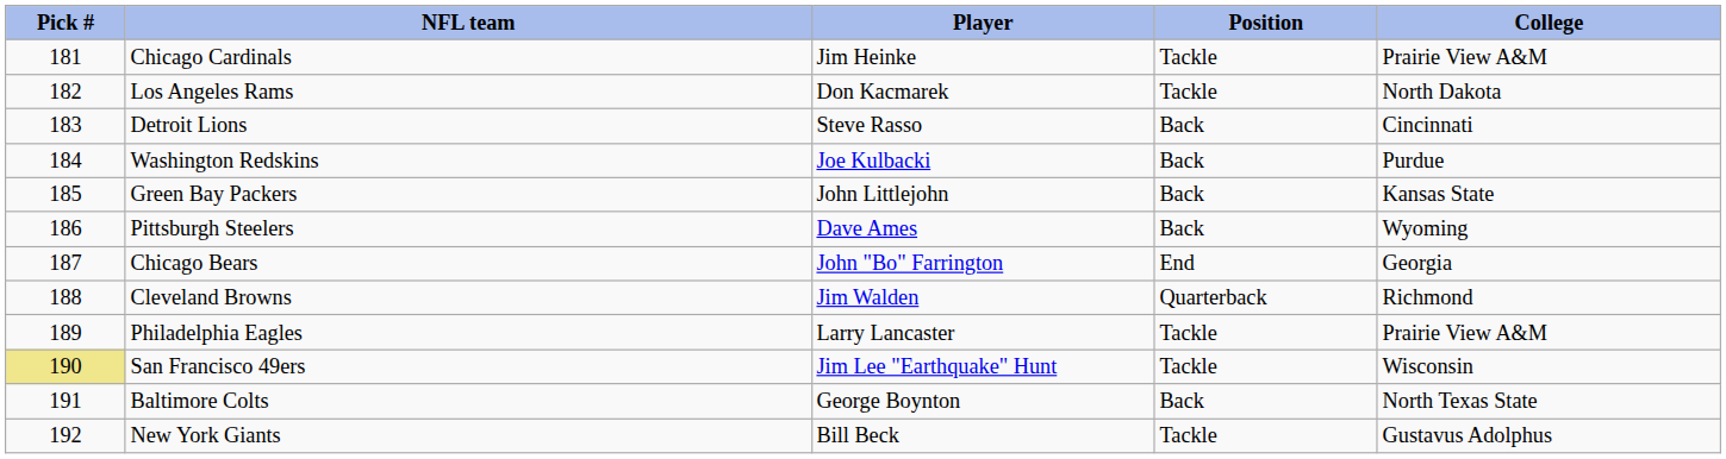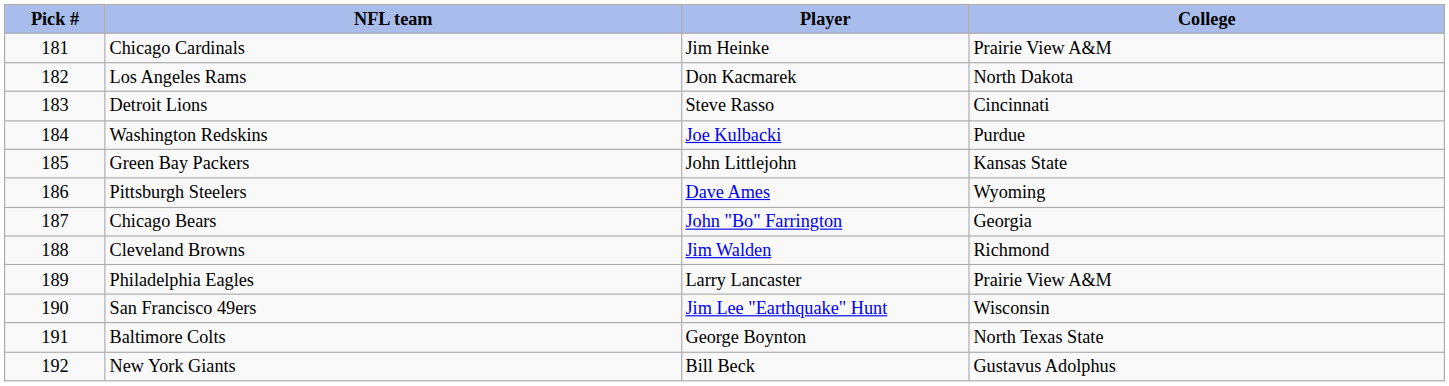 <table class="wikitable sortable sortable" style="width: 100%">
 <tr>
 <th style="background:#A8BDEC;" width=7%>Pick #</th>
 <th width=40% style="background:#A8BDEC;">NFL team</th>
 <th width=20% style="background:#A8BDEC;">Player</th>
-<th width=13% style="background:#A8BDEC;">Position</th>
 <th style="background:#A8BDEC;">College</th>
 </tr>
 <tr>
 <td align=center>181</td>
 <td>Chicago Cardinals</td>
 <td>Jim Heinke</td>
-<td>Tackle</td>
 <td>Prairie View A&M</td>
 </tr>
 <tr>
 <td align=center>182</td>
 <td>Los Angeles Rams</td>
 <td>Don Kacmarek</td>
-<td>Tackle</td>
 <td>North Dakota</td>
 </tr>
 <tr>
 <td align=center>183</td>
 <td>Detroit Lions</td>
 <td>Steve Rasso</td>
-<td>Back</td>
 <td>Cincinnati</td>
 </tr>
 <tr>
 <td align=center>184</td>
 <td>Washington Redskins</td>
 <td><a href='#'>Joe Kulbacki</a></td>
-<td>Back</td>
 <td>Purdue</td>
 </tr>
 <tr>
 <td align=center>185</td>
 <td>Green Bay Packers</td>
 <td>John Littlejohn</td>
-<td>Back</td>
 <td>Kansas State</td>
 </tr>
 <tr>
 <td align=center>186</td>
 <td>Pittsburgh Steelers</td>
 <td><a href='#'>Dave Ames</a></td>
-<td>Back</td>
 <td>Wyoming</td>
 </tr>
 <tr>
 <td align=center>187</td>
 <td>Chicago Bears</td>
 <td><a href='#'>John "Bo" Farrington</a></td>
-<td>End</td>
 <td>Georgia</td>
 </tr>
 <tr>
 <td align=center>188</td>
 <td>Cleveland Browns</td>
 <td><a href='#'>Jim Walden</a></td>
-<td>Quarterback</td>
 <td>Richmond</td>
 </tr>
 <tr>
 <td align=center>189</td>
 <td>Philadelphia Eagles</td>
 <td>Larry Lancaster</td>
-<td>Tackle</td>
 <td>Prairie View A&M</td>
 </tr>
 <tr>
-<td align=center style="background: khaki;">190</td>
+<td align=center>190</td>
 <td>San Francisco 49ers</td>
 <td><a href='#'>Jim Lee "Earthquake" Hunt</a></td>
-<td>Tackle</td>
 <td>Wisconsin</td>
 </tr>
 <tr>
 <td align=center>191</td>
 <td>Baltimore Colts</td>
 <td>George Boynton</td>
-<td>Back</td>
 <td>North Texas State</td>
 </tr>
 <tr>
 <td align=center>192</td>
 <td>New York Giants</td>
 <td>Bill Beck</td>
-<td>Tackle</td>
 <td>Gustavus Adolphus</td>
 </tr>
 </table>
